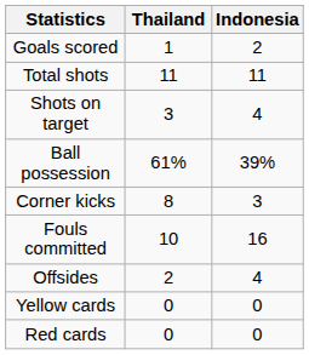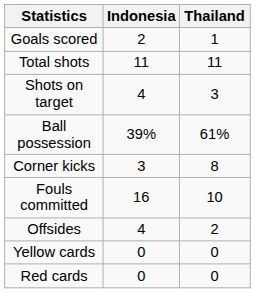 <table class="wikitable" style="margin:1em auto; text-align:center;">
 <tr>
 <th scope=col width=100>Statistics</th>
+<th scope=col width=70>Indonesia</th>
 <th scope=col width=70>Thailand</th>
-<th scope=col width=70>Indonesia</th>
 </tr>
 <tr>
 <td>Goals scored</td>
+<td>2</td>
 <td>1</td>
-<td>2</td>
 </tr>
 <tr>
 <td>Total shots</td>
 <td>11</td>
 <td>11</td>
 </tr>
 <tr>
 <td>Shots on target</td>
+<td>4</td>
 <td>3</td>
-<td>4</td>
 </tr>
 <tr>
 <td>Ball possession</td>
+<td>39%</td>
 <td>61%</td>
-<td>39%</td>
 </tr>
 <tr>
 <td>Corner kicks</td>
+<td>3</td>
 <td>8</td>
-<td>3</td>
 </tr>
 <tr>
 <td>Fouls committed</td>
+<td>16</td>
 <td>10</td>
-<td>16</td>
 </tr>
 <tr>
 <td>Offsides</td>
+<td>4</td>
 <td>2</td>
-<td>4</td>
 </tr>
 <tr>
 <td>Yellow cards</td>
 <td>0</td>
 <td>0</td>
 </tr>
 <tr>
 <td>Red cards</td>
 <td>0</td>
 <td>0</td>
 </tr>
 </table>
